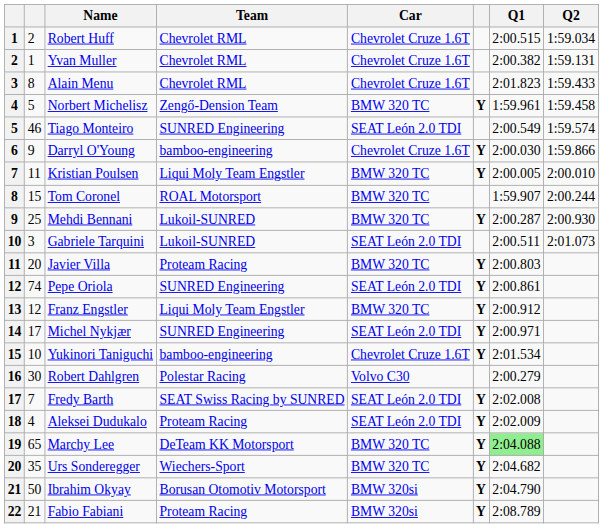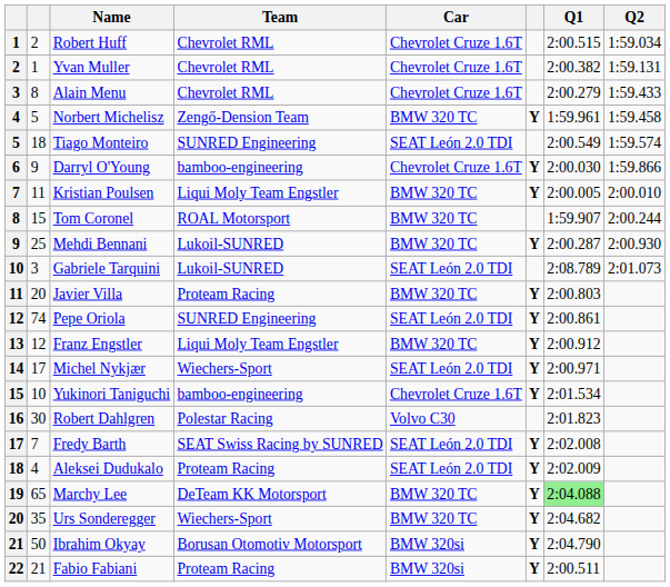 <table class="wikitable sortable" style="font-size: 95%;">
 <tr>
 <th></th>
 <th></th>
 <th>Name</th>
 <th>Team</th>
 <th>Car</th>
 <th></th>
 <th>Q1</th>
 <th>Q2</th>
 </tr>
 <tr>
 <th>1</th>
 <td>2</td>
 <td> <a href='#'>Robert Huff</a></td>
 <td><a href='#'>Chevrolet RML</a></td>
 <td><a href='#'>Chevrolet Cruze 1.6T</a></td>
 <td></td>
 <td>2:00.515</td>
 <td>1:59.034</td>
 </tr>
 <tr>
 <th>2</th>
 <td>1</td>
 <td> <a href='#'>Yvan Muller</a></td>
 <td><a href='#'>Chevrolet RML</a></td>
 <td><a href='#'>Chevrolet Cruze 1.6T</a></td>
 <td></td>
 <td>2:00.382</td>
 <td>1:59.131</td>
 </tr>
 <tr>
 <th>3</th>
 <td>8</td>
 <td> <a href='#'>Alain Menu</a></td>
 <td><a href='#'>Chevrolet RML</a></td>
 <td><a href='#'>Chevrolet Cruze 1.6T</a></td>
 <td></td>
-<td>2:01.823</td>
+<td>2:00.279</td>
 <td>1:59.433</td>
 </tr>
 <tr>
 <th>4</th>
 <td>5</td>
 <td> <a href='#'>Norbert Michelisz</a></td>
 <td><a href='#'>Zengő-Dension Team</a></td>
 <td><a href='#'>BMW 320 TC</a></td>
 <td align=center><strong><span>Y</span></strong></td>
 <td>1:59.961</td>
 <td>1:59.458</td>
 </tr>
 <tr>
 <th>5</th>
-<td>46</td>
+<td>18</td>
 <td> <a href='#'>Tiago Monteiro</a></td>
 <td><a href='#'>SUNRED Engineering</a></td>
 <td><a href='#'>SEAT León 2.0 TDI</a></td>
 <td></td>
 <td>2:00.549</td>
 <td>1:59.574</td>
 </tr>
 <tr>
 <th>6</th>
 <td>9</td>
 <td> <a href='#'>Darryl O'Young</a></td>
 <td><a href='#'>bamboo-engineering</a></td>
 <td><a href='#'>Chevrolet Cruze 1.6T</a></td>
 <td align=center><strong><span>Y</span></strong></td>
 <td>2:00.030</td>
 <td>1:59.866</td>
 </tr>
 <tr>
 <th>7</th>
 <td>11</td>
 <td> <a href='#'>Kristian Poulsen</a></td>
 <td><a href='#'>Liqui Moly Team Engstler</a></td>
 <td><a href='#'>BMW 320 TC</a></td>
 <td align=center><strong><span>Y</span></strong></td>
 <td>2:00.005</td>
 <td>2:00.010</td>
 </tr>
 <tr>
 <th>8</th>
 <td>15</td>
 <td> <a href='#'>Tom Coronel</a></td>
 <td><a href='#'>ROAL Motorsport</a></td>
 <td><a href='#'>BMW 320 TC</a></td>
 <td></td>
 <td>1:59.907</td>
 <td>2:00.244</td>
 </tr>
 <tr>
 <th>9</th>
 <td>25</td>
 <td> <a href='#'>Mehdi Bennani</a></td>
 <td><a href='#'>Lukoil-SUNRED</a></td>
 <td><a href='#'>BMW 320 TC</a></td>
 <td align=center><strong><span>Y</span></strong></td>
 <td>2:00.287</td>
 <td>2:00.930</td>
 </tr>
 <tr>
 <th>10</th>
 <td>3</td>
 <td> <a href='#'>Gabriele Tarquini</a></td>
 <td><a href='#'>Lukoil-SUNRED</a></td>
 <td><a href='#'>SEAT León 2.0 TDI</a></td>
 <td></td>
-<td>2:00.511</td>
+<td>2:08.789</td>
 <td>2:01.073</td>
 </tr>
 <tr>
 <th>11</th>
 <td>20</td>
 <td> <a href='#'>Javier Villa</a></td>
 <td><a href='#'>Proteam Racing</a></td>
 <td><a href='#'>BMW 320 TC</a></td>
 <td align=center><strong><span>Y</span></strong></td>
 <td>2:00.803</td>
 <td></td>
 </tr>
 <tr>
 <th>12</th>
 <td>74</td>
 <td> <a href='#'>Pepe Oriola</a></td>
 <td><a href='#'>SUNRED Engineering</a></td>
 <td><a href='#'>SEAT León 2.0 TDI</a></td>
 <td align=center><strong><span>Y</span></strong></td>
 <td>2:00.861</td>
 <td></td>
 </tr>
 <tr>
 <th>13</th>
 <td>12</td>
 <td> <a href='#'>Franz Engstler</a></td>
 <td><a href='#'>Liqui Moly Team Engstler</a></td>
 <td><a href='#'>BMW 320 TC</a></td>
 <td align=center><strong><span>Y</span></strong></td>
 <td>2:00.912</td>
 <td></td>
 </tr>
 <tr>
 <th>14</th>
 <td>17</td>
 <td> <a href='#'>Michel Nykjær</a></td>
-<td><a href='#'>SUNRED Engineering</a></td>
+<td><a href='#'>Wiechers-Sport</a></td>
 <td><a href='#'>SEAT León 2.0 TDI</a></td>
 <td align=center><strong><span>Y</span></strong></td>
 <td>2:00.971</td>
 <td></td>
 </tr>
 <tr>
 <th>15</th>
 <td>10</td>
 <td> <a href='#'>Yukinori Taniguchi</a></td>
 <td><a href='#'>bamboo-engineering</a></td>
 <td><a href='#'>Chevrolet Cruze 1.6T</a></td>
 <td align=center><strong><span>Y</span></strong></td>
 <td>2:01.534</td>
 <td></td>
 </tr>
 <tr>
 <th>16</th>
 <td>30</td>
 <td> <a href='#'>Robert Dahlgren</a></td>
 <td><a href='#'>Polestar Racing</a></td>
 <td><a href='#'>Volvo C30</a></td>
 <td></td>
-<td>2:00.279</td>
+<td>2:01.823</td>
 <td></td>
 </tr>
 <tr>
 <th>17</th>
 <td>7</td>
 <td> <a href='#'>Fredy Barth</a></td>
 <td><a href='#'>SEAT Swiss Racing by SUNRED</a></td>
 <td><a href='#'>SEAT León 2.0 TDI</a></td>
 <td align=center><strong><span>Y</span></strong></td>
 <td>2:02.008</td>
 <td></td>
 </tr>
 <tr>
 <th>18</th>
 <td>4</td>
 <td> <a href='#'>Aleksei Dudukalo</a></td>
 <td><a href='#'>Proteam Racing</a></td>
 <td><a href='#'>SEAT León 2.0 TDI</a></td>
 <td align=center><strong><span>Y</span></strong></td>
 <td>2:02.009</td>
 <td></td>
 </tr>
 <tr>
 <th>19</th>
 <td>65</td>
 <td> <a href='#'>Marchy Lee</a></td>
 <td><a href='#'>DeTeam KK Motorsport</a></td>
 <td><a href='#'>BMW 320 TC</a></td>
 <td align=center><strong><span>Y</span></strong></td>
 <td style="background: lightgreen;">2:04.088</td>
 <td></td>
 </tr>
 <tr>
 <th>20</th>
 <td>35</td>
 <td> <a href='#'>Urs Sonderegger</a></td>
 <td><a href='#'>Wiechers-Sport</a></td>
 <td><a href='#'>BMW 320 TC</a></td>
 <td align=center><strong><span>Y</span></strong></td>
 <td>2:04.682</td>
 <td></td>
 </tr>
 <tr>
 <th>21</th>
 <td>50</td>
 <td> <a href='#'>Ibrahim Okyay</a></td>
 <td><a href='#'>Borusan Otomotiv Motorsport</a></td>
 <td><a href='#'>BMW 320si</a></td>
 <td align=center><strong><span>Y</span></strong></td>
 <td>2:04.790</td>
 <td></td>
 </tr>
 <tr>
 <th>22</th>
 <td>21</td>
 <td> <a href='#'>Fabio Fabiani</a></td>
 <td><a href='#'>Proteam Racing</a></td>
 <td><a href='#'>BMW 320si</a></td>
 <td align=center><strong><span>Y</span></strong></td>
-<td>2:08.789</td>
+<td>2:00.511</td>
 <td></td>
 </tr>
 </table>
